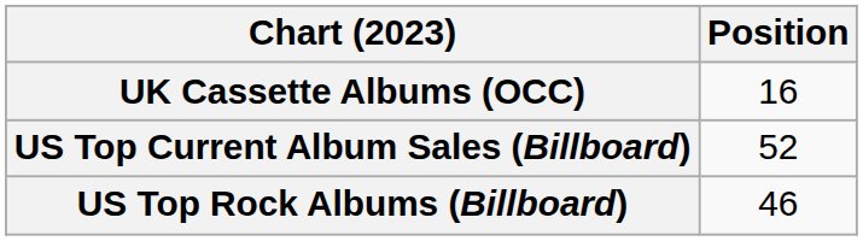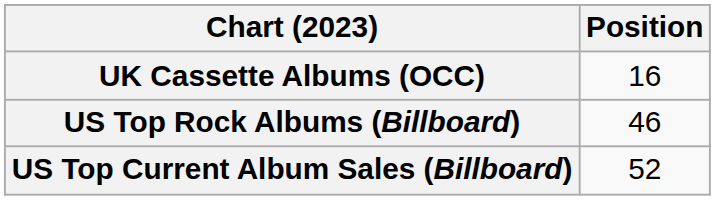 <table class="wikitable sortable plainrowheaders" style="text-align:center">
 <tr>
 <th scope="col">Chart (2023)</th>
 <th scope="col">Position</th>
 </tr>
 <tr>
 <th scope="row">UK Cassette Albums (OCC)</th>
 <td>16</td>
 </tr>
 <tr>
+<th scope="row">US Top Rock Albums (<em>Billboard</em>)</th>
+<td>46</td>
+</tr>
+<tr>
 <th scope="row">US Top Current Album Sales (<em>Billboard</em>)</th>
 <td>52</td>
 </tr>
-<tr>
-<th scope="row">US Top Rock Albums (<em>Billboard</em>)</th>
-<td>46</td>
-</tr>
 </table>
